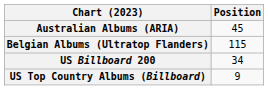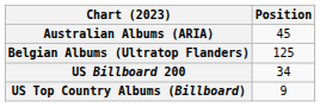 <table class="wikitable sortable plainrowheaders" style="text-align:center;">
 <tr>
 <th>Chart (2023)</th>
 <th>Position</th>
 </tr>
 <tr>
 <th scope="row">Australian Albums (ARIA)</th>
 <td>45</td>
 </tr>
 <tr>
 <th scope="row">Belgian Albums (Ultratop Flanders)</th>
-<td>115</td>
+<td>125</td>
 </tr>
 <tr>
 <th scope="row">US <em>Billboard</em> 200</th>
 <td>34</td>
 </tr>
 <tr>
 <th scope="row">US Top Country Albums (<em>Billboard</em>)</th>
 <td>9</td>
 </tr>
 </table>
